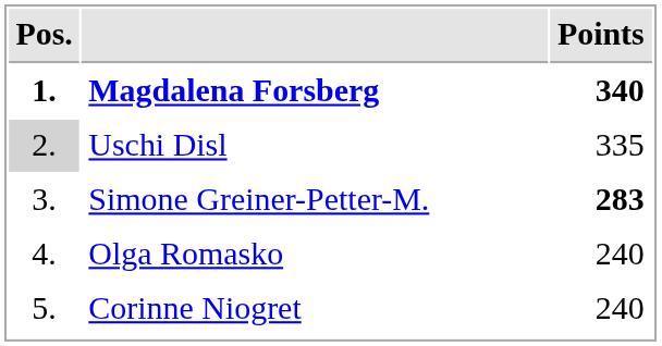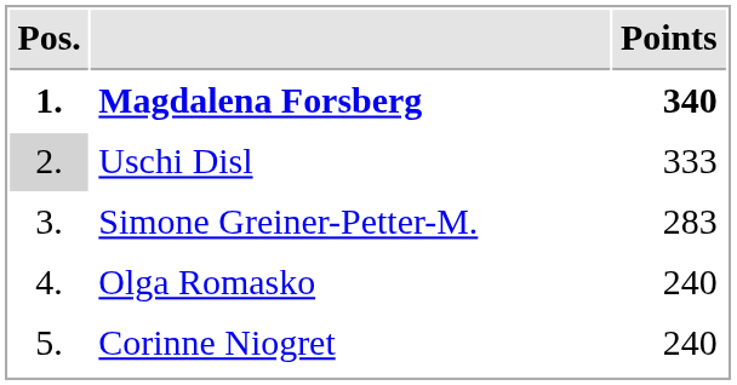 <table cellspacing="1" cellpadding="3" style="border:1px solid #AAAAAA;font-size:90%">
 <tr bgcolor="#E4E4E4">
 <th style="border-bottom:1px solid #AAAAAA" width=10>Pos.</th>
 <th style="border-bottom:1px solid #AAAAAA" width=200></th>
 <th style="border-bottom:1px solid #AAAAAA" width=20>Points</th>
 </tr>
 <tr>
 <td align="center"><strong>1.</strong></td>
 <td> <strong><a href='#'>Magdalena Forsberg</a></strong></td>
 <td align="right"><strong>340</strong></td>
 </tr>
 <tr>
 <td align="center" style="background: lightgrey;">2.</td>
 <td> <a href='#'>Uschi Disl</a></td>
-<td align="right">335</td>
+<td align="right">333</td>
 </tr>
 <tr>
 <td align="center">3.</td>
 <td> <a href='#'>Simone Greiner-Petter-M.</a></td>
-<td align="right"><strong>283</strong></td>
+<td align="right">283</td>
 </tr>
 <tr>
 <td align="center">4.</td>
 <td> <a href='#'>Olga Romasko</a></td>
 <td align="right">240</td>
 </tr>
 <tr>
 <td align="center">5.</td>
 <td> <a href='#'>Corinne Niogret</a></td>
 <td align="right">240</td>
 </tr>
 <tr>
 </tr>
 </table>
